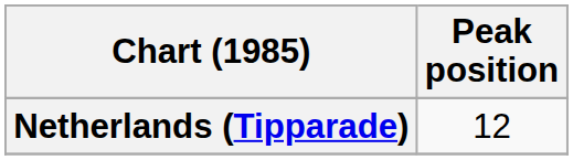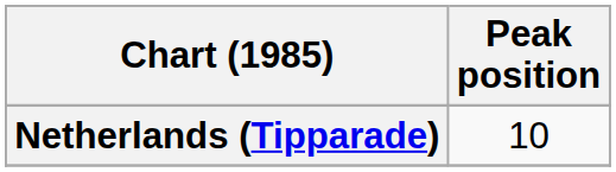 <table class="wikitable plainrowheaders" style="text-align:center">
 <tr>
 <th scope="col">Chart (1985)</th>
 <th scope="col">Peak<br>position</th>
 </tr>
 <tr>
 </tr>
 <tr>
 <th scope="row">Netherlands (<a href='#'>Tipparade</a>)</th>
-<td>12</td>
+<td>10</td>
 </tr>
 <tr>
 </tr>
 <tr>
 </tr>
 <tr>
 </tr>
 </table>
